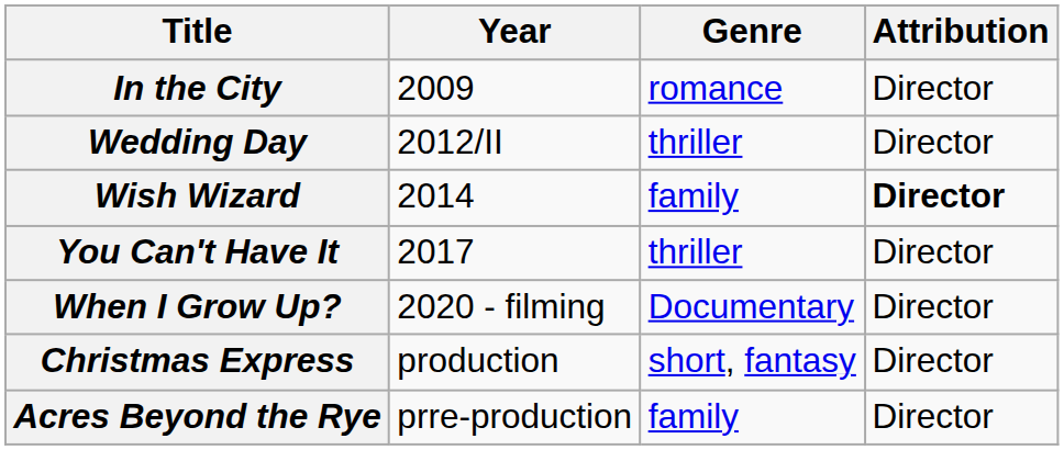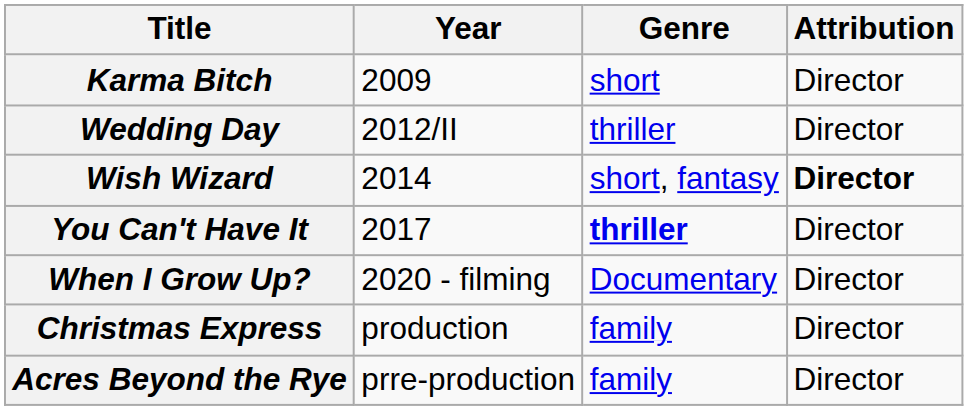 <table class="wikitable plainrowheaders sortable">
 <tr>
 <th scope="col">Title</th>
 <th scope="col">Year</th>
 <th scope="col">Genre</th>
 <th scope="col" class="unsortable">Attribution</th>
 </tr>
 <tr>
-<th scope="row"><em>In the City</em></th>
+<th scope="row"><em>Karma Bitch</em></th>
 <td>2009</td>
-<td><a href='#'>romance</a></td>
+<td><a href='#'>short</a></td>
 <td>Director</td>
 </tr>
 <tr>
 <th scope="row"><em>Wedding Day</em></th>
 <td>2012/II</td>
 <td><a href='#'>thriller</a></td>
 <td>Director</td>
 </tr>
 <tr>
 <th scope="row"><em>Wish Wizard</em></th>
 <td>2014</td>
-<td><a href='#'>family</a></td>
+<td><a href='#'>short</a>, <a href='#'>fantasy</a></td>
 <td><strong>Director</strong></td>
 </tr>
 <tr>
 <th scope="row"><em>You Can't Have It</em></th>
 <td>2017</td>
-<td><a href='#'>thriller</a></td>
+<td><strong><a href='#'>thriller</a></strong></td>
 <td>Director</td>
 </tr>
 <tr>
 <th scope="row"><em>When I Grow Up?</em></th>
 <td>2020 - filming</td>
 <td><a href='#'>Documentary</a></td>
 <td>Director</td>
 </tr>
 <tr>
 <th scope="row"><em>Christmas Express</em></th>
 <td>production</td>
-<td><a href='#'>short</a>, <a href='#'>fantasy</a></td>
+<td><a href='#'>family</a></td>
 <td>Director</td>
 </tr>
 <tr>
 <th scope="row"><em>Acres Beyond the Rye</em></th>
 <td>prre-production</td>
 <td><a href='#'>family</a></td>
 <td>Director</td>
 </tr>
 </table>
